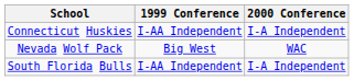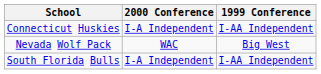 <table class="wikitable sortable">
 <tr>
 <th>School</th>
+<th>2000 Conference</th>
 <th>1999 Conference</th>
-<th>2000 Conference</th>
 </tr>
 <tr style="text-align:center;">
 <td><a href='#'>Connecticut</a> <a href='#'>Huskies</a></td>
+<td><a href='#'>I-A Independent</a></td>
 <td><a href='#'>I-AA Independent</a></td>
-<td><a href='#'>I-A Independent</a></td>
 </tr>
 <tr style="text-align:center;">
 <td><a href='#'>Nevada</a> <a href='#'>Wolf Pack</a></td>
+<td><a href='#'>WAC</a></td>
 <td><a href='#'>Big West</a></td>
-<td><a href='#'>WAC</a></td>
 </tr>
 <tr style="text-align:center;">
 <td><a href='#'>South Florida</a> <a href='#'>Bulls</a></td>
+<td><a href='#'>I-A Independent</a></td>
 <td><a href='#'>I-AA Independent</a></td>
-<td><a href='#'>I-A Independent</a></td>
 </tr>
 </table>
